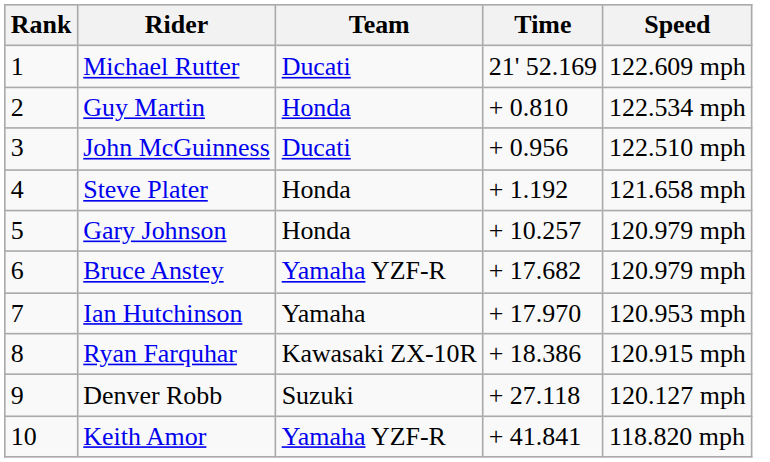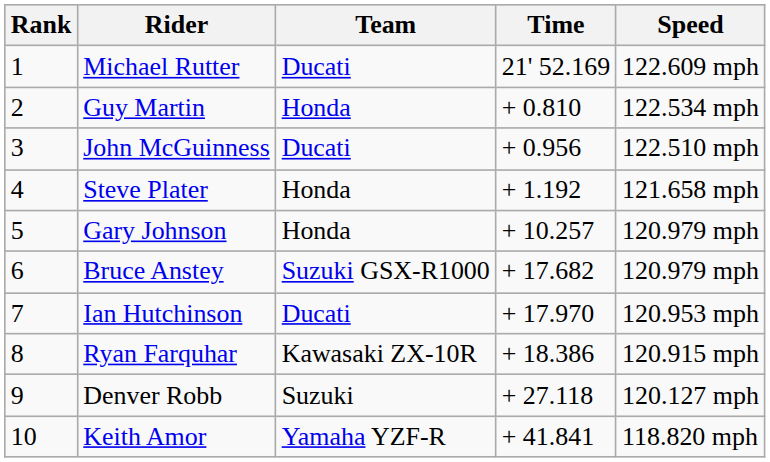 <table class="wikitable">
 <tr style="background:#efefef;">
 <th>Rank</th>
 <th>Rider</th>
 <th>Team</th>
 <th>Time</th>
 <th>Speed</th>
 </tr>
 <tr>
 <td>1</td>
 <td> <a href='#'>Michael Rutter</a></td>
 <td><a href='#'>Ducati</a></td>
 <td>21' 52.169</td>
 <td>122.609 mph</td>
 </tr>
 <tr>
 <td>2</td>
 <td> <a href='#'>Guy Martin</a></td>
 <td><a href='#'>Honda</a></td>
 <td>+ 0.810</td>
 <td>122.534 mph</td>
 </tr>
 <tr>
 <td>3</td>
 <td> <a href='#'>John McGuinness</a></td>
 <td><a href='#'>Ducati</a></td>
 <td>+ 0.956</td>
 <td>122.510 mph</td>
 </tr>
 <tr>
 <td>4</td>
 <td> <a href='#'>Steve Plater</a></td>
 <td>Honda</td>
 <td>+ 1.192</td>
 <td>121.658 mph</td>
 </tr>
 <tr>
 <td>5</td>
 <td> <a href='#'>Gary Johnson</a></td>
 <td>Honda</td>
 <td>+ 10.257</td>
 <td>120.979 mph</td>
 </tr>
 <tr>
 <td>6</td>
 <td> <a href='#'>Bruce Anstey</a></td>
-<td><a href='#'>Yamaha</a> YZF-R</td>
+<td><a href='#'>Suzuki</a> GSX-R1000</td>
 <td>+ 17.682</td>
 <td>120.979 mph</td>
 </tr>
 <tr>
 <td>7</td>
 <td> <a href='#'>Ian Hutchinson</a></td>
-<td>Yamaha</td>
+<td><a href='#'>Ducati</a></td>
 <td>+ 17.970</td>
 <td>120.953 mph</td>
 </tr>
 <tr>
 <td>8</td>
 <td> <a href='#'>Ryan Farquhar</a></td>
 <td>Kawasaki ZX-10R</td>
 <td>+ 18.386</td>
 <td>120.915 mph</td>
 </tr>
 <tr>
 <td>9</td>
 <td> Denver Robb</td>
 <td>Suzuki</td>
 <td>+ 27.118</td>
 <td>120.127 mph</td>
 </tr>
 <tr>
 <td>10</td>
 <td> <a href='#'>Keith Amor</a></td>
 <td><a href='#'>Yamaha</a> YZF-R</td>
 <td>+ 41.841</td>
 <td>118.820 mph</td>
 </tr>
 </table>
